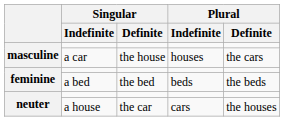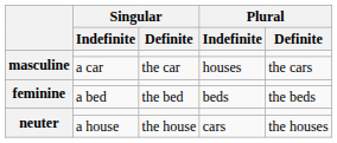 <table class="wikitable">
 <tr>
 <th rowspan="2"></th>
 <th colspan="2">Singular</th>
 <th colspan="2">Plural</th>
 </tr>
 <tr>
 <th>Indefinite</th>
 <th>Definite</th>
 <th>Indefinite</th>
 <th>Definite</th>
 </tr>
 <tr>
 <th rowspan="2">masculine</th>
 <td></td>
 <td></td>
 <td></td>
 <td></td>
 </tr>
 <tr>
 <td>a car</td>
-<td>the house</td>
+<td>the car</td>
 <td>houses</td>
 <td>the cars</td>
 </tr>
 <tr>
 <th rowspan="2">feminine</th>
 <td></td>
 <td></td>
 <td></td>
 <td></td>
 </tr>
 <tr>
 <td>a bed</td>
 <td>the bed</td>
 <td>beds</td>
 <td>the beds</td>
 </tr>
 <tr>
 <th rowspan="2">neuter</th>
 <td></td>
 <td></td>
 <td></td>
 <td></td>
 </tr>
 <tr>
 <td>a house</td>
-<td>the car</td>
+<td>the house</td>
 <td>cars</td>
 <td>the houses</td>
 </tr>
 </table>
